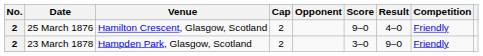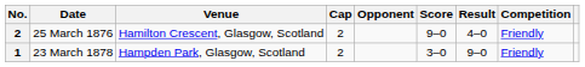 <table class="wikitable sortable plainrowheaders">
 <tr>
 <th scope=col>No.</th>
 <th scope=col>Date</th>
 <th scope=col>Venue</th>
 <th scope=col>Cap</th>
 <th scope=col>Opponent</th>
 <th scope=col>Score</th>
 <th scope=col>Result</th>
 <th scope=col>Competition</th>
 <th scope=col class=unsortable></th>
 </tr>
 <tr>
 <th scope=row style=text-align:center>2</th>
 <td>25 March 1876</td>
 <td><a href='#'>Hamilton Crescent</a>, Glasgow, Scotland</td>
 <td align=center>2</td>
 <td></td>
 <td align=center>9–0</td>
 <td align=center>4–0</td>
 <td><a href='#'>Friendly</a></td>
 <td align=center></td>
 </tr>
 <tr>
-<th scope=row style=text-align:center>2</th>
+<th scope=row style=text-align:center>1</th>
 <td>23 March 1878</td>
 <td><a href='#'>Hampden Park</a>, Glasgow, Scotland</td>
 <td align=center>2</td>
 <td></td>
 <td align=center>3–0</td>
 <td align=center>9–0</td>
 <td><a href='#'>Friendly</a></td>
 <td align=center></td>
 </tr>
 </table>
